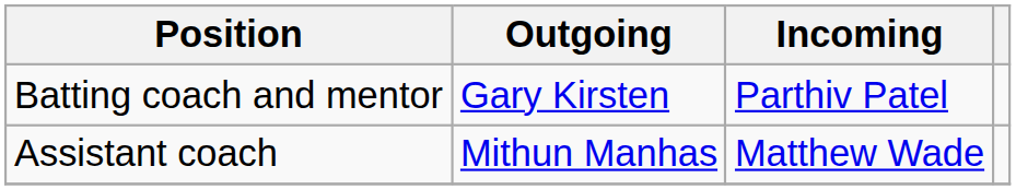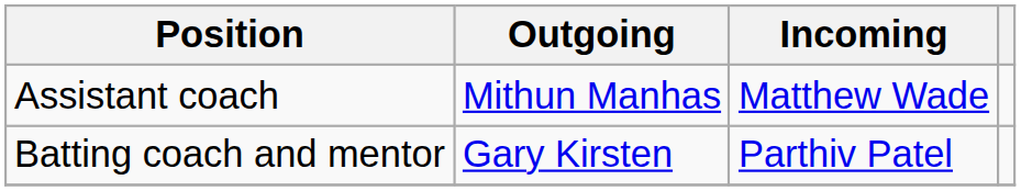 <table class="wikitable">
 <tr>
 <th scope="col">Position</th>
 <th scope="col">Outgoing</th>
 <th scope="col">Incoming</th>
 <th scope="col" class="unsortable"></th>
 </tr>
 <tr>
+<td>Assistant coach</td>
+<td><a href='#'>Mithun Manhas</a></td>
+<td><a href='#'>Matthew Wade</a></td>
+<td></td>
+</tr>
+<tr>
 <td>Batting coach and mentor</td>
 <td><a href='#'>Gary Kirsten</a></td>
 <td><a href='#'>Parthiv Patel</a></td>
 <td></td>
 </tr>
 <tr>
-<td>Assistant coach</td>
-<td><a href='#'>Mithun Manhas</a></td>
-<td><a href='#'>Matthew Wade</a></td>
-<td></td>
-</tr>
-<tr>
 </tr>
 </table>
